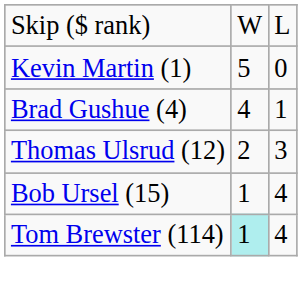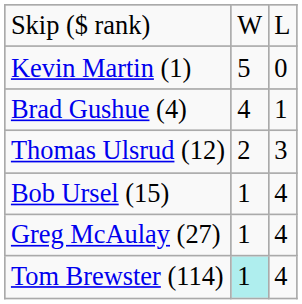 <table class="wikitable" border="1">
 <tr>
 <td>Skip ($ rank)</td>
 <td>W</td>
 <td>L</td>
 </tr>
 <tr>
 <td> <a href='#'>Kevin Martin</a> (1)</td>
 <td>5</td>
 <td>0</td>
 </tr>
 <tr>
 <td> <a href='#'>Brad Gushue</a> (4)</td>
 <td>4</td>
 <td>1</td>
 </tr>
 <tr>
 <td> <a href='#'>Thomas Ulsrud</a> (12)</td>
 <td>2</td>
 <td>3</td>
 </tr>
 <tr>
 <td> <a href='#'>Bob Ursel</a> (15)</td>
 <td>1</td>
 <td>4</td>
 </tr>
 <tr>
+<td> <a href='#'>Greg McAulay</a> (27)</td>
+<td>1</td>
+<td>4</td>
+</tr>
+<tr>
 <td> <a href='#'>Tom Brewster</a> (114)</td>
 <td style="background: paleturquoise;">1</td>
 <td>4</td>
 </tr>
 </table>
